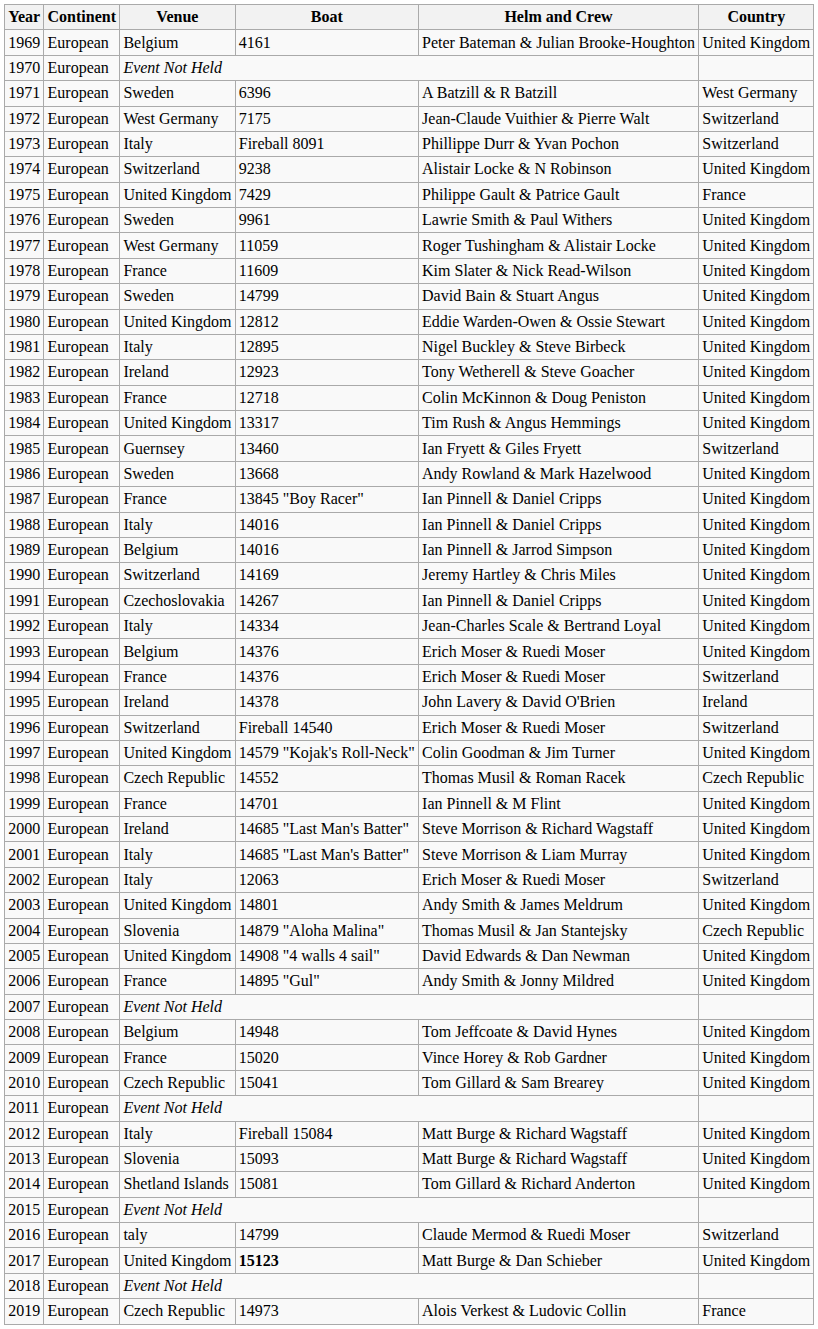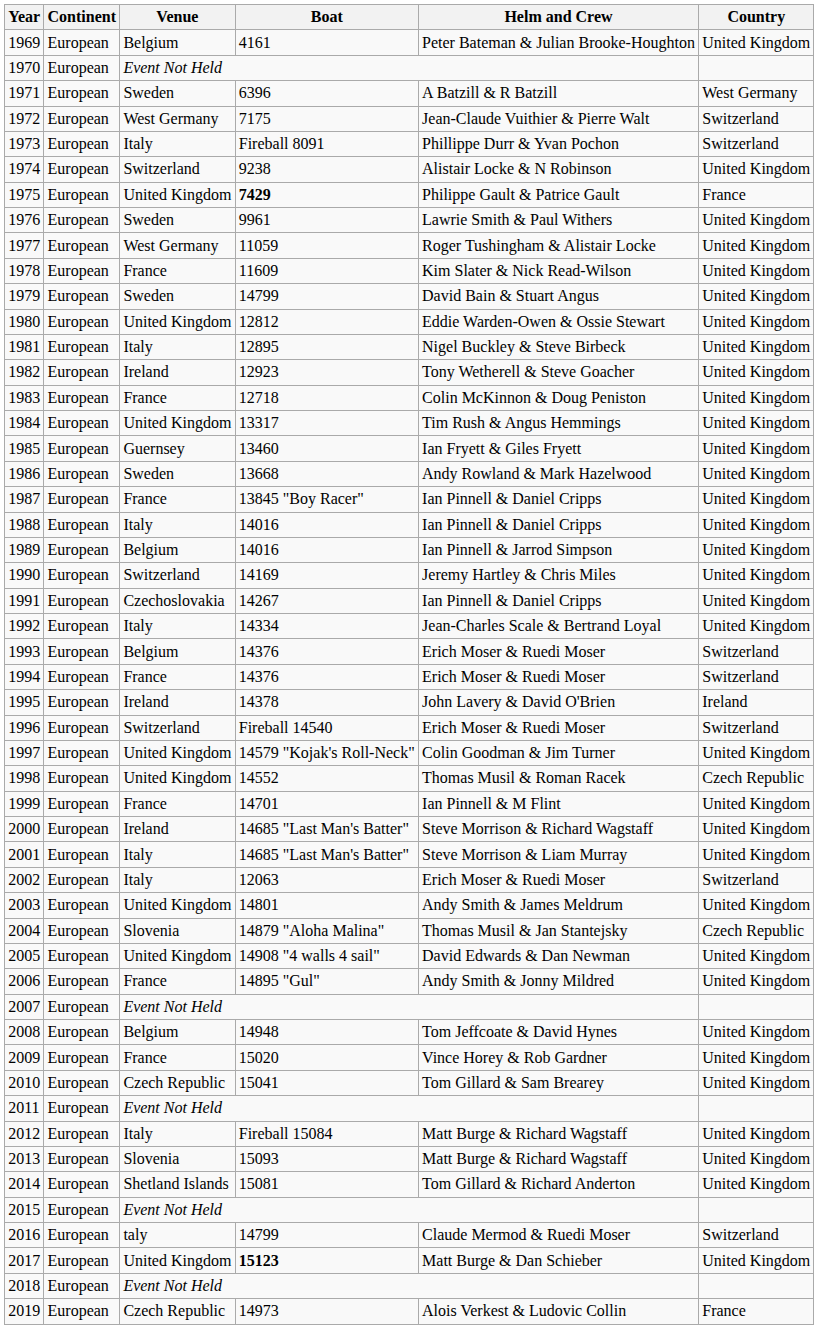 <table class="wikitable sortable">
 <tr>
 <th>Year</th>
 <th>Continent</th>
 <th>Venue</th>
 <th>Boat</th>
 <th>Helm and Crew</th>
 <th>Country</th>
 </tr>
 <tr>
 <td>1969</td>
 <td>European</td>
 <td>Belgium</td>
 <td>4161</td>
 <td>Peter Bateman & Julian Brooke-Houghton</td>
 <td>United Kingdom</td>
 </tr>
 <tr>
 <td>1970</td>
 <td>European</td>
 <td colspan=3><em>Event Not Held</em></td>
 </tr>
 <tr>
 <td>1971</td>
 <td>European</td>
 <td>Sweden</td>
 <td>6396</td>
 <td>A Batzill & R Batzill</td>
 <td>West Germany</td>
 </tr>
 <tr>
 <td>1972</td>
 <td>European</td>
 <td>West Germany</td>
 <td>7175</td>
 <td>Jean-Claude Vuithier & Pierre Walt</td>
 <td>Switzerland</td>
 </tr>
 <tr>
 <td>1973</td>
 <td>European</td>
 <td>Italy</td>
 <td>Fireball 8091</td>
 <td>Phillippe Durr & Yvan Pochon</td>
 <td>Switzerland</td>
 </tr>
 <tr>
 <td>1974</td>
 <td>European</td>
 <td>Switzerland</td>
 <td>9238</td>
 <td>Alistair Locke & N Robinson</td>
 <td>United Kingdom</td>
 </tr>
 <tr>
 <td>1975</td>
 <td>European</td>
 <td>United Kingdom</td>
-<td>7429</td>
+<td><strong>7429</strong></td>
 <td>Philippe Gault & Patrice Gault</td>
 <td>France</td>
 </tr>
 <tr>
 <td>1976</td>
 <td>European</td>
 <td>Sweden</td>
 <td>9961</td>
 <td>Lawrie Smith & Paul Withers</td>
 <td>United Kingdom</td>
 </tr>
 <tr>
 <td>1977</td>
 <td>European</td>
 <td>West Germany</td>
 <td>11059</td>
 <td>Roger Tushingham & Alistair Locke</td>
 <td>United Kingdom</td>
 </tr>
 <tr>
 <td>1978</td>
 <td>European</td>
 <td>France</td>
 <td>11609</td>
 <td>Kim Slater & Nick Read-Wilson</td>
 <td>United Kingdom</td>
 </tr>
 <tr>
 <td>1979</td>
 <td>European</td>
 <td>Sweden</td>
 <td>14799</td>
 <td>David Bain & Stuart Angus</td>
 <td>United Kingdom</td>
 </tr>
 <tr>
 <td>1980</td>
 <td>European</td>
 <td>United Kingdom</td>
 <td>12812</td>
 <td>Eddie Warden-Owen & Ossie Stewart</td>
 <td>United Kingdom</td>
 </tr>
 <tr>
 <td>1981</td>
 <td>European</td>
 <td>Italy</td>
 <td>12895</td>
 <td>Nigel Buckley & Steve Birbeck</td>
 <td>United Kingdom</td>
 </tr>
 <tr>
 <td>1982</td>
 <td>European</td>
 <td>Ireland</td>
 <td>12923</td>
 <td>Tony Wetherell & Steve Goacher</td>
 <td>United Kingdom</td>
 </tr>
 <tr>
 <td>1983</td>
 <td>European</td>
 <td>France</td>
 <td>12718</td>
 <td>Colin McKinnon & Doug Peniston</td>
 <td>United Kingdom</td>
 </tr>
 <tr>
 <td>1984</td>
 <td>European</td>
 <td>United Kingdom</td>
 <td>13317</td>
 <td>Tim Rush & Angus Hemmings</td>
 <td>United Kingdom</td>
 </tr>
 <tr>
 <td>1985</td>
 <td>European</td>
 <td>Guernsey</td>
 <td>13460</td>
 <td>Ian Fryett & Giles Fryett</td>
-<td>Switzerland</td>
+<td>United Kingdom</td>
 </tr>
 <tr>
 <td>1986</td>
 <td>European</td>
 <td>Sweden</td>
 <td>13668</td>
 <td>Andy Rowland & Mark Hazelwood</td>
 <td>United Kingdom</td>
 </tr>
 <tr>
 <td>1987</td>
 <td>European</td>
 <td>France</td>
 <td>13845 "Boy Racer"</td>
 <td>Ian Pinnell & Daniel Cripps</td>
 <td>United Kingdom</td>
 </tr>
 <tr>
 <td>1988</td>
 <td>European</td>
 <td>Italy</td>
 <td>14016</td>
 <td>Ian Pinnell & Daniel Cripps</td>
 <td>United Kingdom</td>
 </tr>
 <tr>
 <td>1989</td>
 <td>European</td>
 <td>Belgium</td>
 <td>14016</td>
 <td>Ian Pinnell & Jarrod Simpson</td>
 <td>United Kingdom</td>
 </tr>
 <tr>
 <td>1990</td>
 <td>European</td>
 <td>Switzerland</td>
 <td>14169</td>
 <td>Jeremy Hartley & Chris Miles</td>
 <td>United Kingdom</td>
 </tr>
 <tr>
 <td>1991</td>
 <td>European</td>
 <td>Czechoslovakia</td>
 <td>14267</td>
 <td>Ian Pinnell & Daniel Cripps</td>
 <td>United Kingdom</td>
 </tr>
 <tr>
 <td>1992</td>
 <td>European</td>
 <td>Italy</td>
 <td>14334</td>
 <td>Jean-Charles Scale & Bertrand Loyal</td>
 <td>United Kingdom</td>
 </tr>
 <tr>
 <td>1993</td>
 <td>European</td>
 <td>Belgium</td>
 <td>14376</td>
 <td>Erich Moser & Ruedi Moser</td>
-<td>United Kingdom</td>
+<td>Switzerland</td>
 </tr>
 <tr>
 <td>1994</td>
 <td>European</td>
 <td>France</td>
 <td>14376</td>
 <td>Erich Moser & Ruedi Moser</td>
 <td>Switzerland</td>
 </tr>
 <tr>
 <td>1995</td>
 <td>European</td>
 <td>Ireland</td>
 <td>14378</td>
 <td>John Lavery & David O'Brien</td>
 <td>Ireland</td>
 </tr>
 <tr>
 <td>1996</td>
 <td>European</td>
 <td>Switzerland</td>
 <td>Fireball 14540</td>
 <td>Erich Moser & Ruedi Moser</td>
 <td>Switzerland</td>
 </tr>
 <tr>
 <td>1997</td>
 <td>European</td>
 <td>United Kingdom</td>
 <td>14579 "Kojak's Roll-Neck"</td>
 <td>Colin Goodman & Jim Turner</td>
 <td>United Kingdom</td>
 </tr>
 <tr>
 <td>1998</td>
 <td>European</td>
-<td>Czech Republic</td>
+<td>United Kingdom</td>
 <td>14552</td>
 <td>Thomas Musil & Roman Racek</td>
 <td>Czech Republic</td>
 </tr>
 <tr>
 <td>1999</td>
 <td>European</td>
 <td>France</td>
 <td>14701</td>
 <td>Ian Pinnell & M Flint</td>
 <td>United Kingdom</td>
 </tr>
 <tr>
 <td>2000</td>
 <td>European</td>
 <td>Ireland</td>
 <td>14685 "Last Man's Batter"</td>
 <td>Steve Morrison & Richard Wagstaff</td>
 <td>United Kingdom</td>
 </tr>
 <tr>
 <td>2001</td>
 <td>European</td>
 <td>Italy</td>
 <td>14685 "Last Man's Batter"</td>
 <td>Steve Morrison & Liam Murray</td>
 <td>United Kingdom</td>
 </tr>
 <tr>
 <td>2002</td>
 <td>European</td>
 <td>Italy</td>
 <td>12063</td>
 <td>Erich Moser & Ruedi Moser</td>
 <td>Switzerland</td>
 </tr>
 <tr>
 <td>2003</td>
 <td>European</td>
 <td>United Kingdom</td>
 <td>14801</td>
 <td>Andy Smith & James Meldrum</td>
 <td>United Kingdom</td>
 </tr>
 <tr>
 <td>2004</td>
 <td>European</td>
 <td>Slovenia</td>
 <td>14879 "Aloha Malina"</td>
 <td>Thomas Musil & Jan Stantejsky</td>
 <td>Czech Republic</td>
 </tr>
 <tr>
 <td>2005</td>
 <td>European</td>
 <td>United Kingdom</td>
 <td>14908 "4 walls 4 sail"</td>
 <td>David Edwards & Dan Newman</td>
 <td>United Kingdom</td>
 </tr>
 <tr>
 <td>2006</td>
 <td>European</td>
 <td>France</td>
 <td>14895 "Gul"</td>
 <td>Andy Smith & Jonny Mildred</td>
 <td>United Kingdom</td>
 </tr>
 <tr>
 <td>2007</td>
 <td>European</td>
 <td colspan=3><em>Event Not Held</em></td>
 </tr>
 <tr>
 <td>2008</td>
 <td>European</td>
 <td>Belgium</td>
 <td>14948</td>
 <td>Tom Jeffcoate & David Hynes</td>
 <td>United Kingdom</td>
 </tr>
 <tr>
 <td>2009</td>
 <td>European</td>
 <td>France</td>
 <td>15020</td>
 <td>Vince Horey & Rob Gardner</td>
 <td>United Kingdom</td>
 </tr>
 <tr>
 <td>2010</td>
 <td>European</td>
 <td>Czech Republic</td>
 <td>15041</td>
 <td>Tom Gillard & Sam Brearey</td>
 <td>United Kingdom</td>
 </tr>
 <tr>
 <td>2011</td>
 <td>European</td>
 <td colspan=3><em>Event Not Held</em></td>
 </tr>
 <tr>
 <td>2012</td>
 <td>European</td>
 <td>Italy</td>
 <td>Fireball 15084</td>
 <td>Matt Burge & Richard Wagstaff</td>
 <td>United Kingdom</td>
 </tr>
 <tr>
 <td>2013</td>
 <td>European</td>
 <td>Slovenia</td>
 <td>15093</td>
 <td>Matt Burge & Richard Wagstaff</td>
 <td>United Kingdom</td>
 </tr>
 <tr>
 <td>2014</td>
 <td>European</td>
 <td>Shetland Islands</td>
 <td>15081</td>
 <td>Tom Gillard & Richard Anderton</td>
 <td>United Kingdom</td>
 </tr>
 <tr>
 <td>2015</td>
 <td>European</td>
 <td colspan=3><em>Event Not Held</em></td>
 </tr>
 <tr>
 <td>2016</td>
 <td>European</td>
 <td>taly</td>
 <td>14799</td>
 <td>Claude Mermod & Ruedi Moser</td>
 <td>Switzerland</td>
 </tr>
 <tr>
 <td>2017</td>
 <td>European</td>
 <td>United Kingdom</td>
 <td><strong>15123</strong></td>
 <td>Matt Burge & Dan Schieber</td>
 <td>United Kingdom</td>
 </tr>
 <tr>
 <td>2018</td>
 <td>European</td>
 <td colspan=3><em>Event Not Held</em></td>
 </tr>
 <tr>
 <td>2019</td>
 <td>European</td>
 <td>Czech Republic</td>
 <td>14973</td>
 <td>Alois Verkest & Ludovic Collin</td>
 <td>France</td>
 </tr>
 </table>
